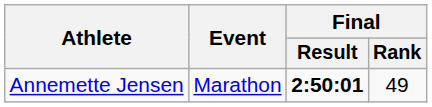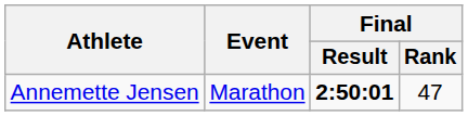 <table class=wikitable style="font-size:90%">
 <tr>
 <th rowspan="2">Athlete</th>
 <th rowspan="2">Event</th>
 <th colspan="2">Final</th>
 </tr>
 <tr style="font-size:95%">
 <th>Result</th>
 <th>Rank</th>
 </tr>
 <tr align=center>
 <td align=left><a href='#'>Annemette Jensen</a></td>
 <td align=left><a href='#'>Marathon</a></td>
 <td><strong>2:50:01</strong></td>
-<td>49</td>
+<td>47</td>
 </tr>
 </table>
